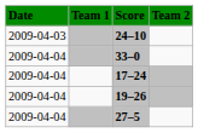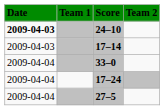 <table class="wikitable" style="margin:0.5em auto; font-size:95%">
 <tr bgcolor="#008B00">
 <td><strong>Date</strong></td>
 <td><strong>Team 1</strong></td>
 <td><strong>Score</strong></td>
 <td><strong>Team 2</strong></td>
 </tr>
 <tr>
+<td><strong>2009-04-03</strong></td>
+<td bgcolor="silver"><strong></strong></td>
+<td bgcolor="silver"><strong>24–10</strong></td>
+<td></td>
+</tr>
+<tr>
 <td>2009-04-03</td>
 <td bgcolor="silver"><strong></strong></td>
-<td bgcolor="silver"><strong>24–10</strong></td>
+<td bgcolor="silver"><strong>17–14</strong></td>
 <td></td>
 </tr>
 <tr>
 <td>2009-04-04</td>
 <td bgcolor="silver"><strong></strong></td>
 <td bgcolor="silver"><strong>33–0</strong></td>
 <td></td>
 </tr>
 <tr>
 <td>2009-04-04</td>
 <td></td>
 <td bgcolor="silver"><strong>17–24</strong></td>
 <td bgcolor="silver"><strong></strong></td>
 </tr>
 <tr>
 <td>2009-04-04</td>
-<td></td>
-<td bgcolor="silver"><strong>19–26</strong></td>
-<td bgcolor="silver"><strong></strong></td>
-</tr>
-<tr>
-<td>2009-04-04</td>
 <td bgcolor="silver"><strong></strong></td>
 <td bgcolor="silver"><strong>27–5</strong></td>
 <td></td>
 </tr>
 </table>
